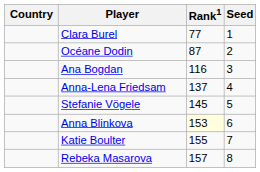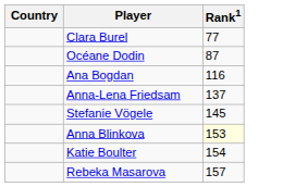 <table class="sortable wikitable">
 <tr>
 <th width="70">Country</th>
 <th width="175">Player</th>
 <th>Rank<sup>1</sup></th>
-<th>Seed</th>
 </tr>
 <tr>
 <td></td>
 <td><a href='#'>Clara Burel</a></td>
 <td>77</td>
-<td>1</td>
 </tr>
 <tr>
 <td></td>
 <td><a href='#'>Océane Dodin</a></td>
 <td>87</td>
-<td>2</td>
 </tr>
 <tr>
 <td></td>
 <td><a href='#'>Ana Bogdan</a></td>
 <td>116</td>
-<td>3</td>
 </tr>
 <tr>
 <td></td>
 <td><a href='#'>Anna-Lena Friedsam</a></td>
 <td>137</td>
-<td>4</td>
 </tr>
 <tr>
 <td></td>
 <td><a href='#'>Stefanie Vögele</a></td>
 <td>145</td>
-<td>5</td>
 </tr>
 <tr>
 <td></td>
 <td><a href='#'>Anna Blinkova</a></td>
 <td style="background: lightyellow;">153</td>
-<td>6</td>
 </tr>
 <tr>
 <td></td>
 <td><a href='#'>Katie Boulter</a></td>
-<td>155</td>
-<td>7</td>
+<td>154</td>
 </tr>
 <tr>
 <td></td>
 <td><a href='#'>Rebeka Masarova</a></td>
 <td>157</td>
-<td>8</td>
 </tr>
 </table>
